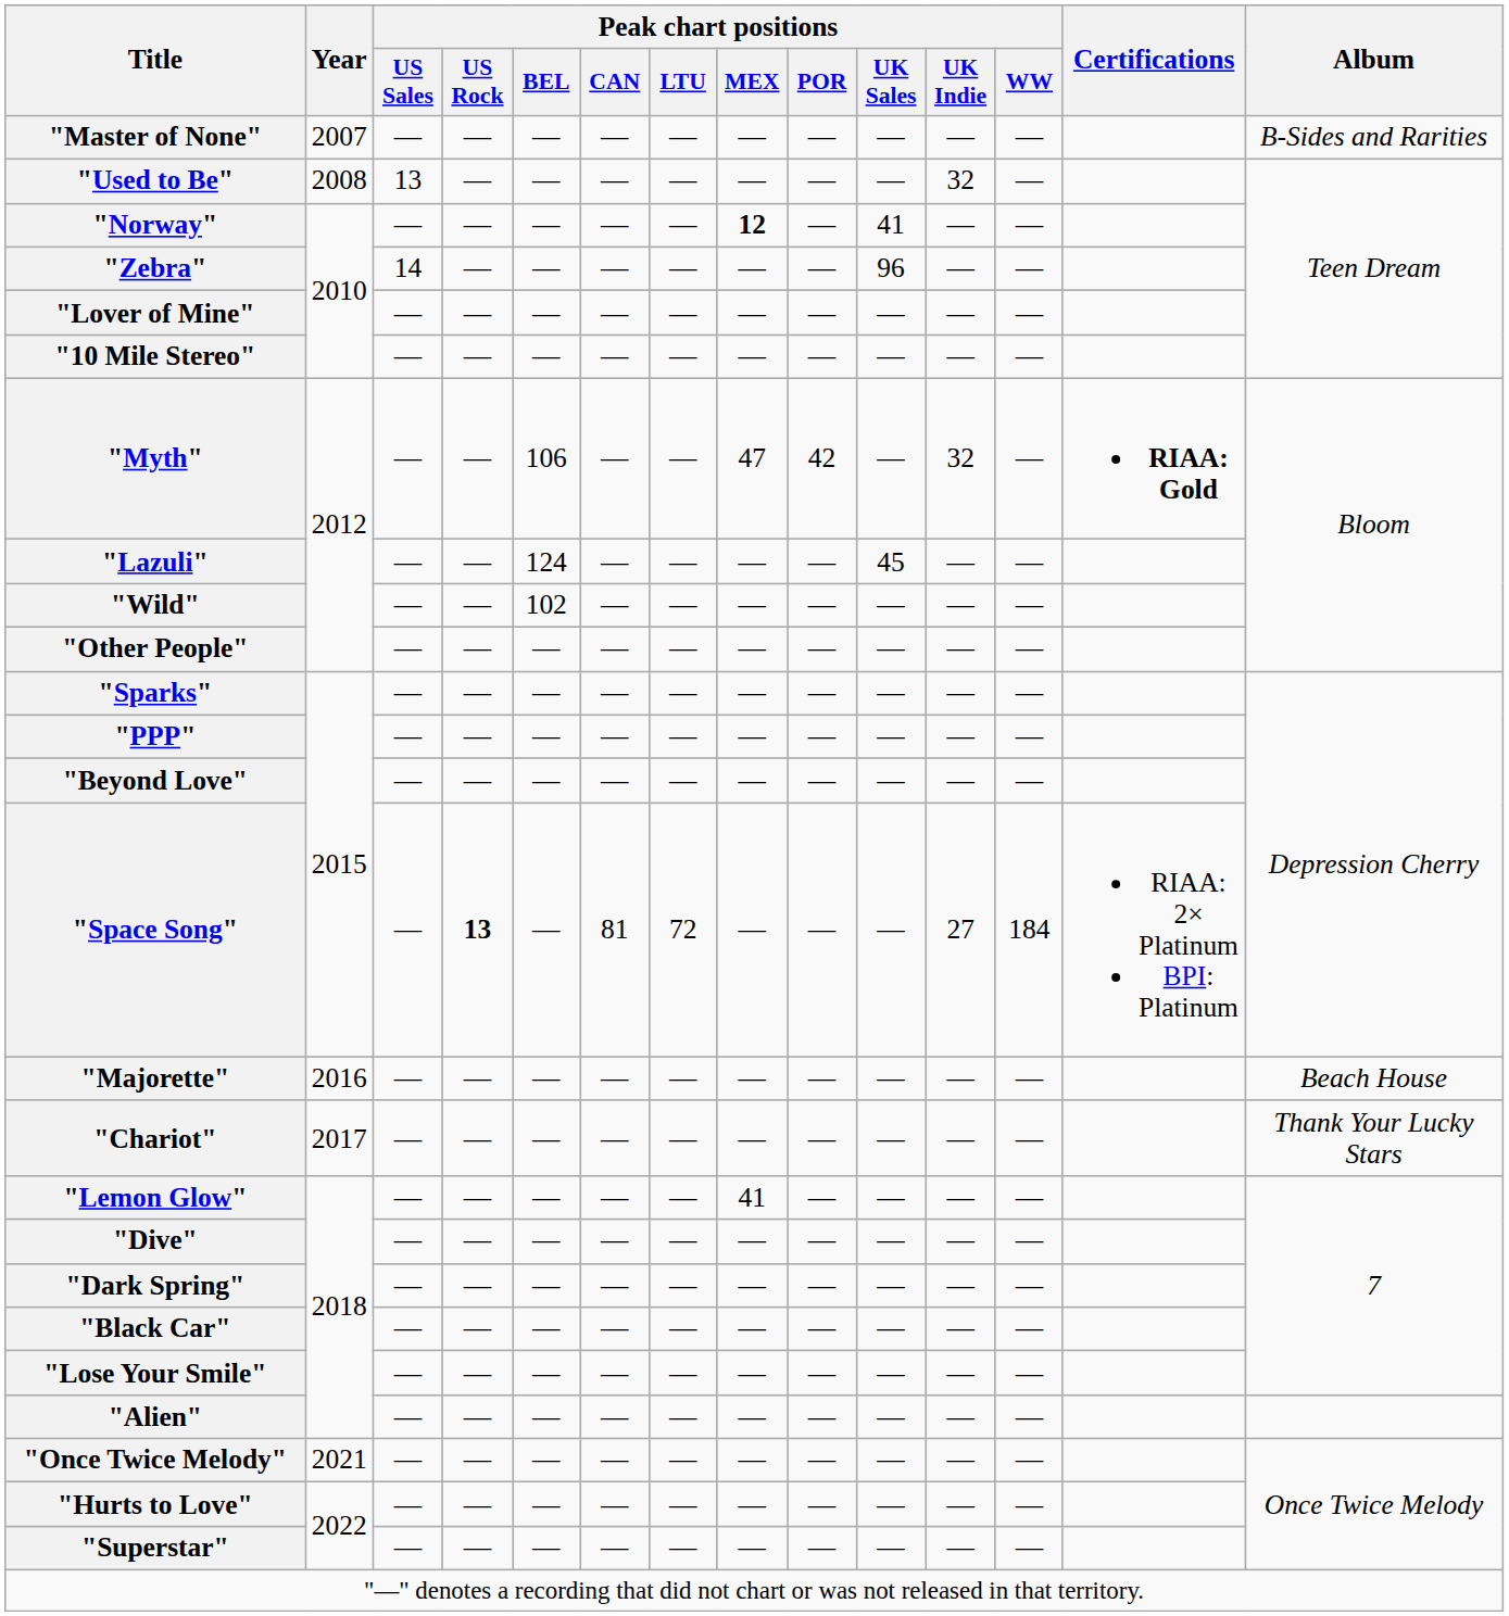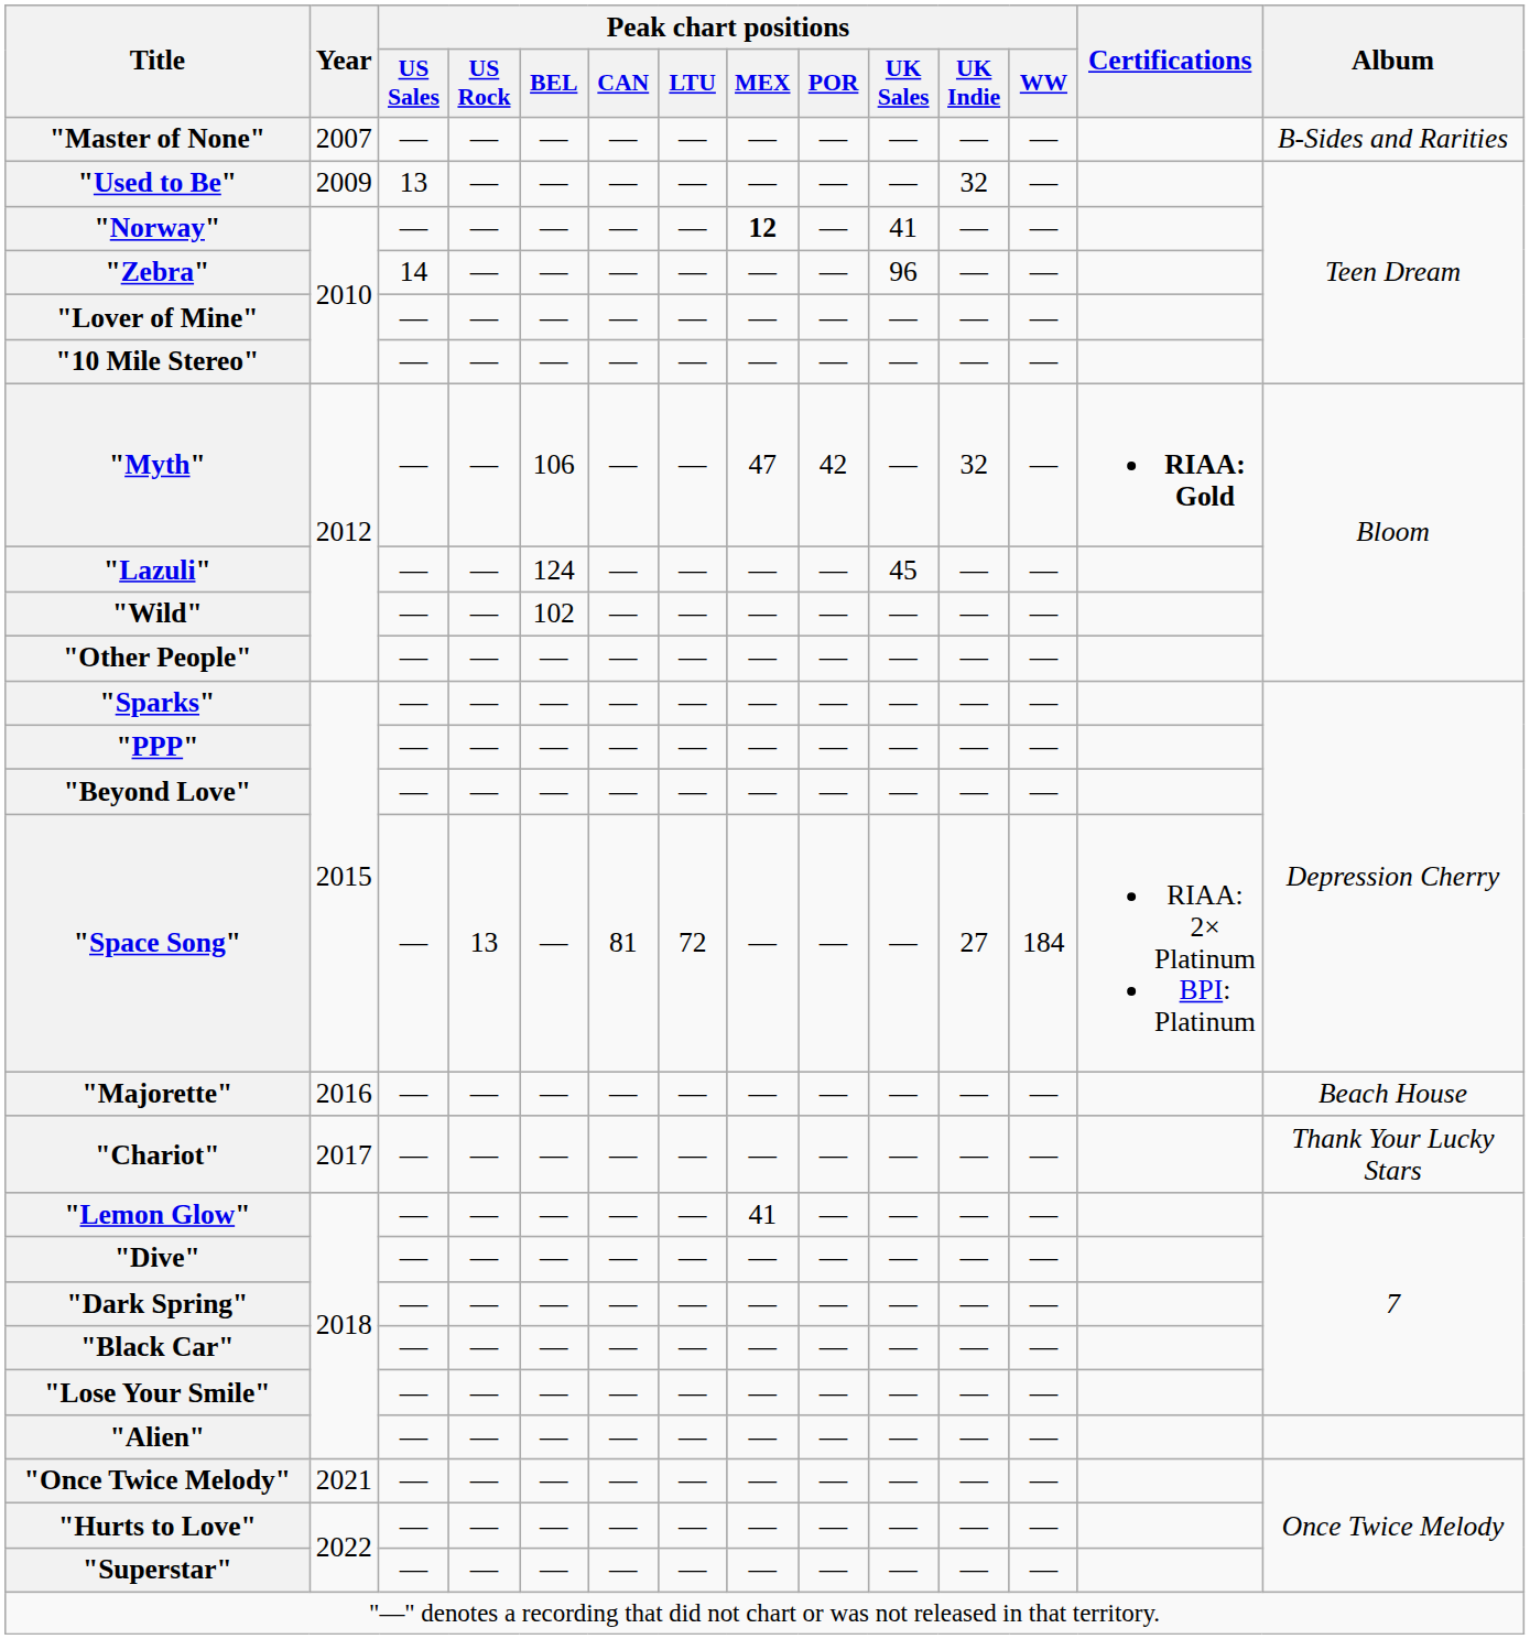 <table class="wikitable plainrowheaders" style="text-align:center;">
 <tr>
 <th scope="col" rowspan="2" style="width:14em;">Title</th>
 <th scope="col" rowspan="2" style="width:1em;">Year</th>
 <th scope="col" colspan="10">Peak chart positions</th>
 <th scope="col" rowspan="2"><a href='#'>Certifications</a></th>
 <th scope="col" rowspan="2" style="width:12em;">Album</th>
 </tr>
 <tr>
 <th scope="col" style="width:2.7em;font-size:85%;"><a href='#'>US<br>Sales</a><br></th>
 <th scope="col" style="width:2.7em;font-size:85%;"><a href='#'>US<br>Rock</a><br></th>
 <th scope="col" style="width:2.7em;font-size:85%;"><a href='#'>BEL</a><br></th>
 <th scope="col" style="width:2.7em;font-size:85%;"><a href='#'>CAN</a><br></th>
 <th scope="col" style="width:2.7em;font-size:85%;"><a href='#'>LTU</a><br></th>
 <th scope="col" style="width:2.7em;font-size:85%;"><a href='#'>MEX</a><br></th>
 <th scope="col" style="width:2.7em;font-size:85%;"><a href='#'>POR</a><br></th>
 <th scope="col" style="width:2.7em;font-size:85%;"><a href='#'>UK<br>Sales</a><br></th>
 <th scope="col" style="width:2.7em;font-size:85%;"><a href='#'>UK<br>Indie</a><br></th>
 <th scope="col" style="width:2.7em;font-size:85%;"><a href='#'>WW</a><br></th>
 </tr>
 <tr>
 <th scope="row">"Master of None"</th>
 <td>2007</td>
 <td>—</td>
 <td>—</td>
 <td>—</td>
 <td>—</td>
 <td>—</td>
 <td>—</td>
 <td>—</td>
 <td>—</td>
 <td>—</td>
 <td>—</td>
 <td></td>
 <td><em>B-Sides and Rarities</em></td>
 </tr>
 <tr>
 <th scope="row">"<a href='#'>Used to Be</a>"</th>
-<td>2008</td>
+<td>2009</td>
 <td>13</td>
 <td>—</td>
 <td>—</td>
 <td>—</td>
 <td>—</td>
 <td>—</td>
 <td>—</td>
 <td>—</td>
 <td>32</td>
 <td>—</td>
 <td></td>
 <td rowspan="5"><em>Teen Dream</em></td>
 </tr>
 <tr>
 <th scope="row">"<a href='#'>Norway</a>"</th>
 <td rowspan="4">2010</td>
 <td>—</td>
 <td>—</td>
 <td>—</td>
 <td>—</td>
 <td>—</td>
 <td><strong>12</strong></td>
 <td>—</td>
 <td>41</td>
 <td>—</td>
 <td>—</td>
 <td></td>
 </tr>
 <tr>
 <th scope="row">"<a href='#'>Zebra</a>"</th>
 <td>14</td>
 <td>—</td>
 <td>—</td>
 <td>—</td>
 <td>—</td>
 <td>—</td>
 <td>—</td>
 <td>96</td>
 <td>—</td>
 <td>—</td>
 <td></td>
 </tr>
 <tr>
 <th scope="row">"Lover of Mine"</th>
 <td>—</td>
 <td>—</td>
 <td>—</td>
 <td>—</td>
 <td>—</td>
 <td>—</td>
 <td>—</td>
 <td>—</td>
 <td>—</td>
 <td>—</td>
 <td></td>
 </tr>
 <tr>
 <th scope="row">"10 Mile Stereo"</th>
 <td>—</td>
 <td>—</td>
 <td>—</td>
 <td>—</td>
 <td>—</td>
 <td>—</td>
 <td>—</td>
 <td>—</td>
 <td>—</td>
 <td>—</td>
 <td></td>
 </tr>
 <tr>
 <th scope="row">"<a href='#'>Myth</a>"</th>
 <td rowspan="4">2012</td>
 <td>—</td>
 <td>—</td>
 <td>106</td>
 <td>—</td>
 <td>—</td>
 <td>47</td>
 <td>42</td>
 <td>—</td>
 <td>32</td>
 <td>—</td>
 <td><strong><br><ul><li>RIAA: Gold</li></ul></strong></td>
 <td rowspan="4"><em>Bloom</em></td>
 </tr>
 <tr>
 <th scope="row">"<a href='#'>Lazuli</a>"</th>
 <td>—</td>
 <td>—</td>
 <td>124</td>
 <td>—</td>
 <td>—</td>
 <td>—</td>
 <td>—</td>
 <td>45</td>
 <td>—</td>
 <td>—</td>
 <td></td>
 </tr>
 <tr>
 <th scope="row">"Wild"</th>
 <td>—</td>
 <td>—</td>
 <td>102</td>
 <td>—</td>
 <td>—</td>
 <td>—</td>
 <td>—</td>
 <td>—</td>
 <td>—</td>
 <td>—</td>
 <td></td>
 </tr>
 <tr>
 <th scope="row">"Other People"</th>
 <td>—</td>
 <td>—</td>
 <td>—</td>
 <td>—</td>
 <td>—</td>
 <td>—</td>
 <td>—</td>
 <td>—</td>
 <td>—</td>
 <td>—</td>
 <td></td>
 </tr>
 <tr>
 <th scope="row">"<a href='#'>Sparks</a>"</th>
 <td rowspan="4">2015</td>
 <td>—</td>
 <td>—</td>
 <td>—</td>
 <td>—</td>
 <td>—</td>
 <td>—</td>
 <td>—</td>
 <td>—</td>
 <td>—</td>
 <td>—</td>
 <td></td>
 <td rowspan="4"><em>Depression Cherry</em></td>
 </tr>
 <tr>
 <th scope="row">"<a href='#'>PPP</a>"</th>
 <td>—</td>
 <td>—</td>
 <td>—</td>
 <td>—</td>
 <td>—</td>
 <td>—</td>
 <td>—</td>
 <td>—</td>
 <td>—</td>
 <td>—</td>
 <td></td>
 </tr>
 <tr>
 <th scope="row">"Beyond Love"</th>
 <td>—</td>
 <td>—</td>
 <td>—</td>
 <td>—</td>
 <td>—</td>
 <td>—</td>
 <td>—</td>
 <td>—</td>
 <td>—</td>
 <td>—</td>
 <td></td>
 </tr>
 <tr>
 <th scope="row">"<a href='#'>Space Song</a>"</th>
 <td>—</td>
-<td><strong>13</strong></td>
+<td>13</td>
 <td>—</td>
 <td>81</td>
 <td>72</td>
 <td>—</td>
 <td>—</td>
 <td>—</td>
 <td>27</td>
 <td>184</td>
 <td><br><ul><li>RIAA: 2× Platinum</li><li><a href='#'>BPI</a>: Platinum</li></ul></td>
 </tr>
 <tr>
 <th scope="row">"Majorette"</th>
 <td>2016</td>
 <td>—</td>
 <td>—</td>
 <td>—</td>
 <td>—</td>
 <td>—</td>
 <td>—</td>
 <td>—</td>
 <td>—</td>
 <td>—</td>
 <td>—</td>
 <td></td>
 <td><em>Beach House</em></td>
 </tr>
 <tr>
 <th scope="row">"Chariot"</th>
 <td>2017</td>
 <td>—</td>
 <td>—</td>
 <td>—</td>
 <td>—</td>
 <td>—</td>
 <td>—</td>
 <td>—</td>
 <td>—</td>
 <td>—</td>
 <td>—</td>
 <td></td>
 <td><em>Thank Your Lucky Stars</em></td>
 </tr>
 <tr>
 <th scope="row">"<a href='#'>Lemon Glow</a>"</th>
 <td rowspan="6">2018</td>
 <td>—</td>
 <td>—</td>
 <td>—</td>
 <td>—</td>
 <td>—</td>
 <td>41</td>
 <td>—</td>
 <td>—</td>
 <td>—</td>
 <td>—</td>
 <td></td>
 <td rowspan="5"><em>7</em></td>
 </tr>
 <tr>
 <th scope="row">"Dive"</th>
 <td>—</td>
 <td>—</td>
 <td>—</td>
 <td>—</td>
 <td>—</td>
 <td>—</td>
 <td>—</td>
 <td>—</td>
 <td>—</td>
 <td>—</td>
 <td></td>
 </tr>
 <tr>
 <th scope="row">"Dark Spring"</th>
 <td>—</td>
 <td>—</td>
 <td>—</td>
 <td>—</td>
 <td>—</td>
 <td>—</td>
 <td>—</td>
 <td>—</td>
 <td>—</td>
 <td>—</td>
 <td></td>
 </tr>
 <tr>
 <th scope="row">"Black Car"</th>
 <td>—</td>
 <td>—</td>
 <td>—</td>
 <td>—</td>
 <td>—</td>
 <td>—</td>
 <td>—</td>
 <td>—</td>
 <td>—</td>
 <td>—</td>
 <td></td>
 </tr>
 <tr>
 <th scope="row">"Lose Your Smile"</th>
 <td>—</td>
 <td>—</td>
 <td>—</td>
 <td>—</td>
 <td>—</td>
 <td>—</td>
 <td>—</td>
 <td>—</td>
 <td>—</td>
 <td>—</td>
 <td></td>
 </tr>
 <tr>
 <th scope="row">"Alien"</th>
 <td>—</td>
 <td>—</td>
 <td>—</td>
 <td>—</td>
 <td>—</td>
 <td>—</td>
 <td>—</td>
 <td>—</td>
 <td>—</td>
 <td>—</td>
 <td></td>
 <td></td>
 </tr>
 <tr>
 <th scope="row">"Once Twice Melody"</th>
 <td>2021</td>
 <td>—</td>
 <td>—</td>
 <td>—</td>
 <td>—</td>
 <td>—</td>
 <td>—</td>
 <td>—</td>
 <td>—</td>
 <td>—</td>
 <td>—</td>
 <td></td>
 <td rowspan="3"><em>Once Twice Melody</em></td>
 </tr>
 <tr>
 <th scope="row">"Hurts to Love"</th>
 <td rowspan="2">2022</td>
 <td>—</td>
 <td>—</td>
 <td>—</td>
 <td>—</td>
 <td>—</td>
 <td>—</td>
 <td>—</td>
 <td>—</td>
 <td>—</td>
 <td>—</td>
 <td></td>
 </tr>
 <tr>
 <th scope="row">"Superstar"</th>
 <td>—</td>
 <td>—</td>
 <td>—</td>
 <td>—</td>
 <td>—</td>
 <td>—</td>
 <td>—</td>
 <td>—</td>
 <td>—</td>
 <td>—</td>
 <td></td>
 </tr>
 <tr>
 <td colspan="15" style="font-size:90%">"—" denotes a recording that did not chart or was not released in that territory.</td>
 </tr>
 </table>
